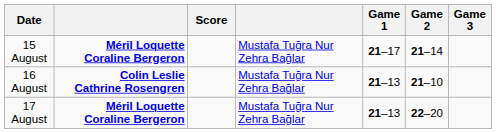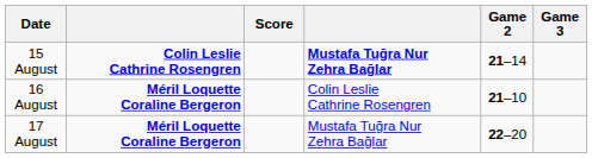 <table class="wikitable" style="text-align: center; font-size:90% ">
 <tr>
 <th width="60">Date</th>
 <th align="right" width="200"></th>
 <th width="60">Score</th>
 <th align="left" width="200"></th>
-<th width="50">Game 1</th>
 <th width="50">Game 2</th>
 <th width="50">Game 3</th>
 </tr>
 <tr>
 <td>15 August</td>
-<td align="right"><strong><a href='#'>Méril Loquette</a> <br><a href='#'>Coraline Bergeron</a> </strong></td>
+<td align="right"><strong><a href='#'>Colin Leslie</a> <br><a href='#'>Cathrine Rosengren</a> </strong></td>
 <td align="center"></td>
-<td align="left"> <a href='#'>Mustafa Tuğra Nur</a><br> <a href='#'>Zehra Bağlar</a></td>
-<td><strong>21</strong>–17</td>
+<td align="left"><strong> <a href='#'>Mustafa Tuğra Nur</a><br> <a href='#'>Zehra Bağlar</a></strong></td>
 <td><strong>21</strong>–14</td>
 <td></td>
 </tr>
 <tr>
 <td>16 August</td>
-<td align="right"><strong><a href='#'>Colin Leslie</a> <br><a href='#'>Cathrine Rosengren</a> </strong></td>
+<td align="right"><strong><a href='#'>Méril Loquette</a> <br><a href='#'>Coraline Bergeron</a> </strong></td>
 <td align="center"></td>
-<td align="left"> <a href='#'>Mustafa Tuğra Nur</a><br> <a href='#'>Zehra Bağlar</a></td>
-<td><strong>21</strong>–13</td>
+<td align="left"> <a href='#'>Colin Leslie</a><br> <a href='#'>Cathrine Rosengren</a></td>
 <td><strong>21</strong>–10</td>
 <td></td>
 </tr>
 <tr>
 <td>17 August</td>
 <td align="right"><strong><a href='#'>Méril Loquette</a> <br><a href='#'>Coraline Bergeron</a> </strong></td>
 <td align="center"></td>
 <td align="left"> <a href='#'>Mustafa Tuğra Nur</a><br> <a href='#'>Zehra Bağlar</a></td>
-<td><strong>21</strong>–13</td>
 <td><strong>22</strong>–20</td>
 <td></td>
 </tr>
 </table>
